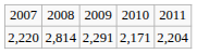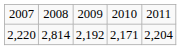 <table class="wikitable" style="text-align:center">
 <tr>
 <td>2007</td>
 <td>2008</td>
 <td>2009</td>
 <td>2010</td>
 <td>2011</td>
 </tr>
 <tr>
 <td>2,220</td>
 <td>2,814</td>
-<td>2,291</td>
+<td>2,192</td>
 <td>2,171</td>
 <td>2,204</td>
 </tr>
 </table>
